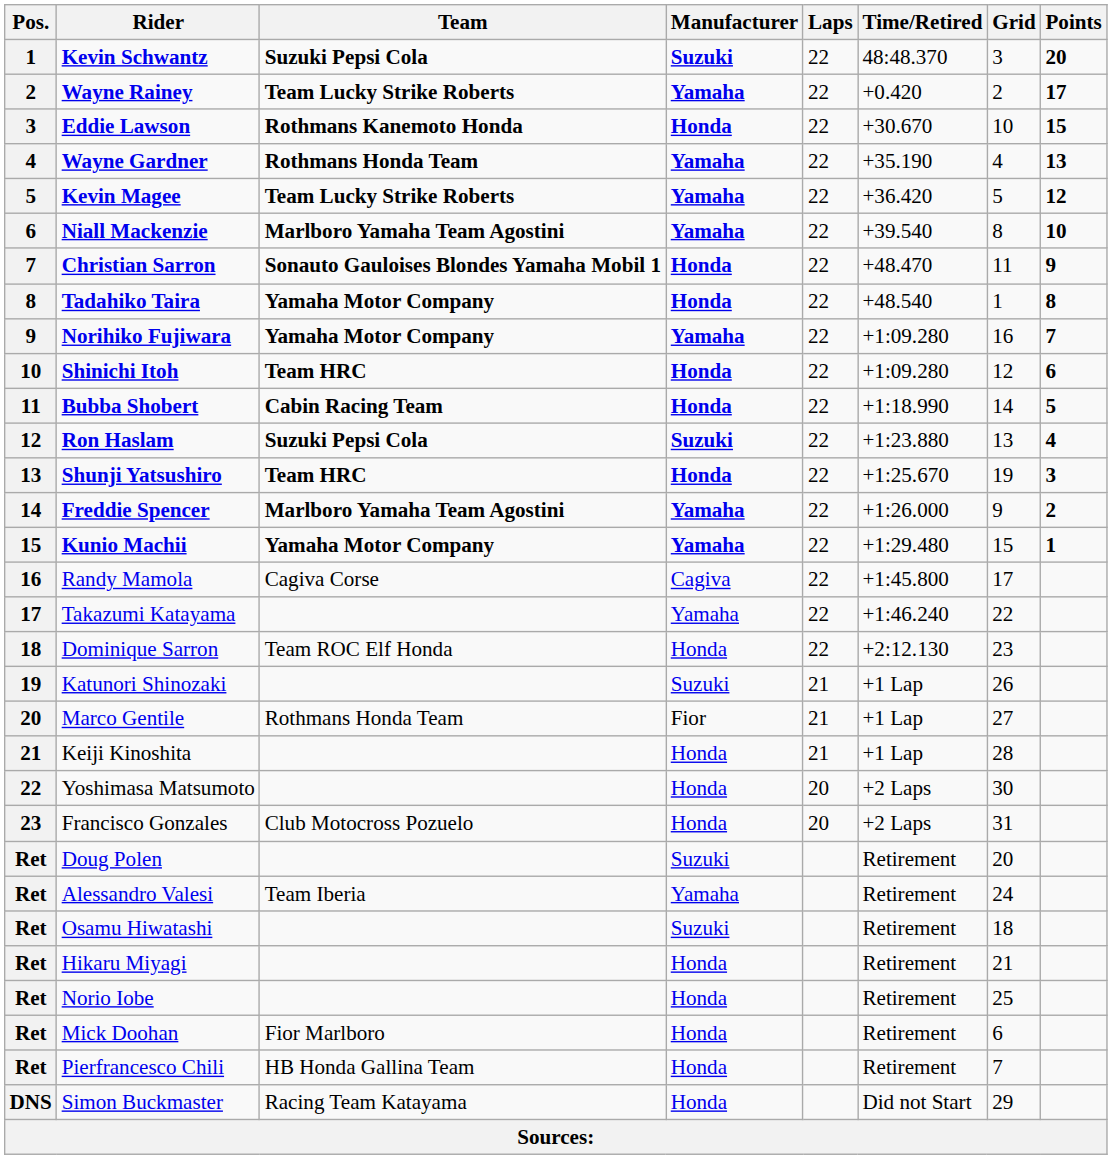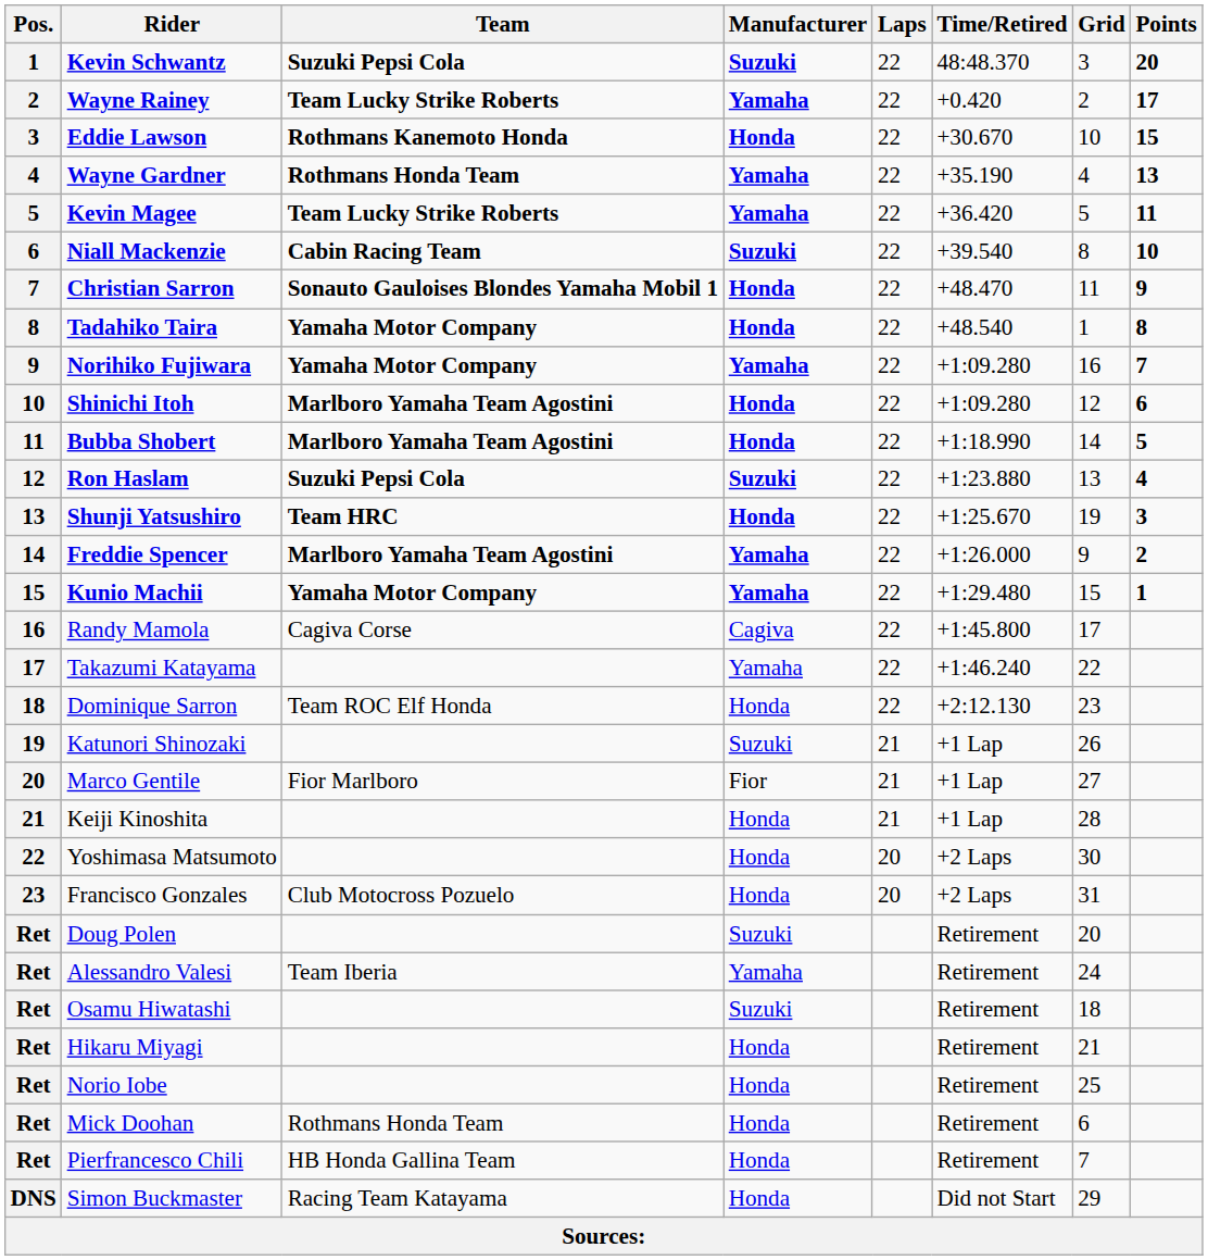 <table class="wikitable" style="font-size: 95%;">
 <tr>
 <th>Pos.</th>
 <th>Rider</th>
 <th>Team</th>
 <th>Manufacturer</th>
 <th>Laps</th>
 <th>Time/Retired</th>
 <th>Grid</th>
 <th>Points</th>
 </tr>
 <tr>
 <th>1</th>
 <td> <strong><a href='#'>Kevin Schwantz</a></strong></td>
 <td><strong>Suzuki Pepsi Cola</strong></td>
 <td><strong><a href='#'>Suzuki</a></strong></td>
 <td>22</td>
 <td>48:48.370</td>
 <td>3</td>
 <td><strong>20</strong></td>
 </tr>
 <tr>
 <th>2</th>
 <td> <strong><a href='#'>Wayne Rainey</a></strong></td>
 <td><strong>Team Lucky Strike Roberts</strong></td>
 <td><strong><a href='#'>Yamaha</a></strong></td>
 <td>22</td>
 <td>+0.420</td>
 <td>2</td>
 <td><strong>17</strong></td>
 </tr>
 <tr>
 <th>3</th>
 <td> <strong><a href='#'>Eddie Lawson</a></strong></td>
 <td><strong>Rothmans Kanemoto Honda</strong></td>
 <td><strong><a href='#'>Honda</a></strong></td>
 <td>22</td>
 <td>+30.670</td>
 <td>10</td>
 <td><strong>15</strong></td>
 </tr>
 <tr>
 <th>4</th>
 <td> <strong><a href='#'>Wayne Gardner</a></strong></td>
 <td><strong>Rothmans Honda Team</strong></td>
 <td><strong><a href='#'>Yamaha</a></strong></td>
 <td>22</td>
 <td>+35.190</td>
 <td>4</td>
 <td><strong>13</strong></td>
 </tr>
 <tr>
 <th>5</th>
 <td> <strong><a href='#'>Kevin Magee</a></strong></td>
 <td><strong>Team Lucky Strike Roberts</strong></td>
 <td><strong><a href='#'>Yamaha</a></strong></td>
 <td>22</td>
 <td>+36.420</td>
 <td>5</td>
-<td><strong>12</strong></td>
+<td><strong>11</strong></td>
 </tr>
 <tr>
 <th>6</th>
 <td> <strong><a href='#'>Niall Mackenzie</a></strong></td>
-<td><strong>Marlboro Yamaha Team Agostini</strong></td>
-<td><strong><a href='#'>Yamaha</a></strong></td>
+<td><strong>Cabin Racing Team</strong></td>
+<td><strong><a href='#'>Suzuki</a></strong></td>
 <td>22</td>
 <td>+39.540</td>
 <td>8</td>
 <td><strong>10</strong></td>
 </tr>
 <tr>
 <th>7</th>
 <td> <strong><a href='#'>Christian Sarron</a></strong></td>
 <td><strong>Sonauto Gauloises Blondes Yamaha Mobil 1</strong></td>
 <td><strong><a href='#'>Honda</a></strong></td>
 <td>22</td>
 <td>+48.470</td>
 <td>11</td>
 <td><strong>9</strong></td>
 </tr>
 <tr>
 <th>8</th>
 <td> <strong><a href='#'>Tadahiko Taira</a></strong></td>
 <td><strong>Yamaha Motor Company</strong></td>
 <td><strong><a href='#'>Honda</a></strong></td>
 <td>22</td>
 <td>+48.540</td>
 <td>1</td>
 <td><strong>8</strong></td>
 </tr>
 <tr>
 <th>9</th>
 <td> <strong><a href='#'>Norihiko Fujiwara</a></strong></td>
 <td><strong>Yamaha Motor Company</strong></td>
 <td><strong><a href='#'>Yamaha</a></strong></td>
 <td>22</td>
 <td>+1:09.280</td>
 <td>16</td>
 <td><strong>7</strong></td>
 </tr>
 <tr>
 <th>10</th>
 <td> <strong><a href='#'>Shinichi Itoh</a></strong></td>
-<td><strong>Team HRC</strong></td>
+<td><strong>Marlboro Yamaha Team Agostini</strong></td>
 <td><strong><a href='#'>Honda</a></strong></td>
 <td>22</td>
 <td>+1:09.280</td>
 <td>12</td>
 <td><strong>6</strong></td>
 </tr>
 <tr>
 <th>11</th>
 <td> <strong><a href='#'>Bubba Shobert</a></strong></td>
-<td><strong>Cabin Racing Team</strong></td>
+<td><strong>Marlboro Yamaha Team Agostini</strong></td>
 <td><strong><a href='#'>Honda</a></strong></td>
 <td>22</td>
 <td>+1:18.990</td>
 <td>14</td>
 <td><strong>5</strong></td>
 </tr>
 <tr>
 <th>12</th>
 <td> <strong><a href='#'>Ron Haslam</a></strong></td>
 <td><strong>Suzuki Pepsi Cola</strong></td>
 <td><strong><a href='#'>Suzuki</a></strong></td>
 <td>22</td>
 <td>+1:23.880</td>
 <td>13</td>
 <td><strong>4</strong></td>
 </tr>
 <tr>
 <th>13</th>
 <td> <strong><a href='#'>Shunji Yatsushiro</a></strong></td>
 <td><strong>Team HRC</strong></td>
 <td><strong><a href='#'>Honda</a></strong></td>
 <td>22</td>
 <td>+1:25.670</td>
 <td>19</td>
 <td><strong>3</strong></td>
 </tr>
 <tr>
 <th>14</th>
 <td> <strong><a href='#'>Freddie Spencer</a></strong></td>
 <td><strong>Marlboro Yamaha Team Agostini</strong></td>
 <td><strong><a href='#'>Yamaha</a></strong></td>
 <td>22</td>
 <td>+1:26.000</td>
 <td>9</td>
 <td><strong>2</strong></td>
 </tr>
 <tr>
 <th>15</th>
 <td> <strong><a href='#'>Kunio Machii</a></strong></td>
 <td><strong>Yamaha Motor Company</strong></td>
 <td><strong><a href='#'>Yamaha</a></strong></td>
 <td>22</td>
 <td>+1:29.480</td>
 <td>15</td>
 <td><strong>1</strong></td>
 </tr>
 <tr>
 <th>16</th>
 <td> <a href='#'>Randy Mamola</a></td>
 <td>Cagiva Corse</td>
 <td><a href='#'>Cagiva</a></td>
 <td>22</td>
 <td>+1:45.800</td>
 <td>17</td>
 <td></td>
 </tr>
 <tr>
 <th>17</th>
 <td> <a href='#'>Takazumi Katayama</a></td>
 <td></td>
 <td><a href='#'>Yamaha</a></td>
 <td>22</td>
 <td>+1:46.240</td>
 <td>22</td>
 <td></td>
 </tr>
 <tr>
 <th>18</th>
 <td> <a href='#'>Dominique Sarron</a></td>
 <td>Team ROC Elf Honda</td>
 <td><a href='#'>Honda</a></td>
 <td>22</td>
 <td>+2:12.130</td>
 <td>23</td>
 <td></td>
 </tr>
 <tr>
 <th>19</th>
 <td> <a href='#'>Katunori Shinozaki</a></td>
 <td></td>
 <td><a href='#'>Suzuki</a></td>
 <td>21</td>
 <td>+1 Lap</td>
 <td>26</td>
 <td></td>
 </tr>
 <tr>
 <th>20</th>
 <td> <a href='#'>Marco Gentile</a></td>
-<td>Rothmans Honda Team</td>
+<td>Fior Marlboro</td>
 <td>Fior</td>
 <td>21</td>
 <td>+1 Lap</td>
 <td>27</td>
 <td></td>
 </tr>
 <tr>
 <th>21</th>
 <td> Keiji Kinoshita</td>
 <td></td>
 <td><a href='#'>Honda</a></td>
 <td>21</td>
 <td>+1 Lap</td>
 <td>28</td>
 <td></td>
 </tr>
 <tr>
 <th>22</th>
 <td> Yoshimasa Matsumoto</td>
 <td></td>
 <td><a href='#'>Honda</a></td>
 <td>20</td>
 <td>+2 Laps</td>
 <td>30</td>
 <td></td>
 </tr>
 <tr>
 <th>23</th>
 <td> Francisco Gonzales</td>
 <td>Club Motocross Pozuelo</td>
 <td><a href='#'>Honda</a></td>
 <td>20</td>
 <td>+2 Laps</td>
 <td>31</td>
 <td></td>
 </tr>
 <tr>
 <th>Ret</th>
 <td> <a href='#'>Doug Polen</a></td>
 <td></td>
 <td><a href='#'>Suzuki</a></td>
 <td></td>
 <td>Retirement</td>
 <td>20</td>
 <td></td>
 </tr>
 <tr>
 <th>Ret</th>
 <td> <a href='#'>Alessandro Valesi</a></td>
 <td>Team Iberia</td>
 <td><a href='#'>Yamaha</a></td>
 <td></td>
 <td>Retirement</td>
 <td>24</td>
 <td></td>
 </tr>
 <tr>
 <th>Ret</th>
 <td> <a href='#'>Osamu Hiwatashi</a></td>
 <td></td>
 <td><a href='#'>Suzuki</a></td>
 <td></td>
 <td>Retirement</td>
 <td>18</td>
 <td></td>
 </tr>
 <tr>
 <th>Ret</th>
 <td> <a href='#'>Hikaru Miyagi</a></td>
 <td></td>
 <td><a href='#'>Honda</a></td>
 <td></td>
 <td>Retirement</td>
 <td>21</td>
 <td></td>
 </tr>
 <tr>
 <th>Ret</th>
 <td> <a href='#'>Norio Iobe</a></td>
 <td></td>
 <td><a href='#'>Honda</a></td>
 <td></td>
 <td>Retirement</td>
 <td>25</td>
 <td></td>
 </tr>
 <tr>
 <th>Ret</th>
 <td> <a href='#'>Mick Doohan</a></td>
-<td>Fior Marlboro</td>
+<td>Rothmans Honda Team</td>
 <td><a href='#'>Honda</a></td>
 <td></td>
 <td>Retirement</td>
 <td>6</td>
 <td></td>
 </tr>
 <tr>
 <th>Ret</th>
 <td> <a href='#'>Pierfrancesco Chili</a></td>
 <td>HB Honda Gallina Team</td>
 <td><a href='#'>Honda</a></td>
 <td></td>
 <td>Retirement</td>
 <td>7</td>
 <td></td>
 </tr>
 <tr>
 <th>DNS</th>
 <td> <a href='#'>Simon Buckmaster</a></td>
 <td>Racing Team Katayama</td>
 <td><a href='#'>Honda</a></td>
 <td></td>
 <td>Did not Start</td>
 <td>29</td>
 <td></td>
 </tr>
 <tr>
 <th colspan="10">Sources: </th>
 </tr>
 </table>
